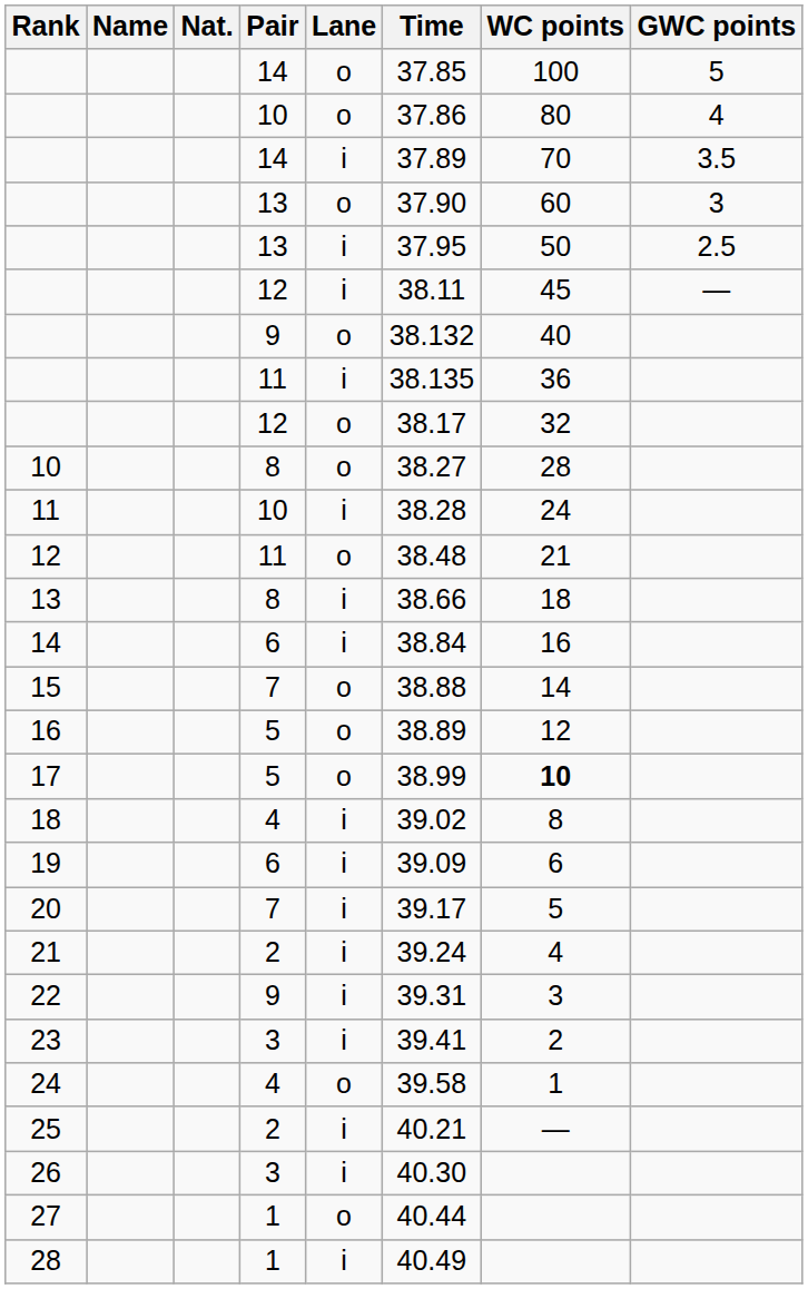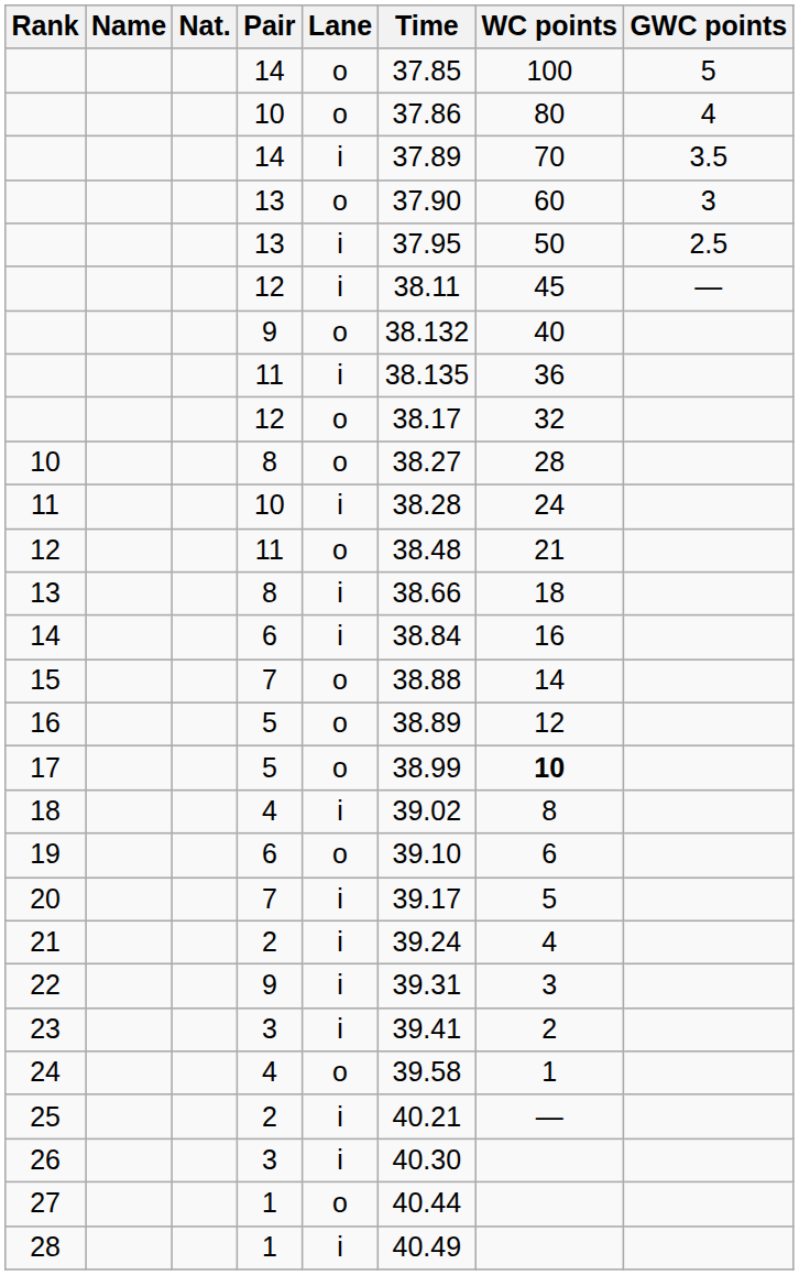 <table class="wikitable sortable" style="text-align:center">
 <tr>
 <th>Rank</th>
 <th>Name</th>
 <th>Nat.</th>
 <th>Pair</th>
 <th>Lane</th>
 <th>Time</th>
 <th>WC points</th>
 <th>GWC points</th>
 </tr>
 <tr>
 <td></td>
 <td align=left></td>
 <td></td>
 <td>14</td>
 <td>o</td>
 <td>37.85</td>
 <td>100</td>
 <td>5</td>
 </tr>
 <tr>
 <td></td>
 <td align=left></td>
 <td></td>
 <td>10</td>
 <td>o</td>
 <td>37.86</td>
 <td>80</td>
 <td>4</td>
 </tr>
 <tr>
 <td></td>
 <td align=left></td>
 <td></td>
 <td>14</td>
 <td>i</td>
 <td>37.89</td>
 <td>70</td>
 <td>3.5</td>
 </tr>
 <tr>
 <td></td>
 <td align=left></td>
 <td></td>
 <td>13</td>
 <td>o</td>
 <td>37.90</td>
 <td>60</td>
 <td>3</td>
 </tr>
 <tr>
 <td></td>
 <td align=left></td>
 <td></td>
 <td>13</td>
 <td>i</td>
 <td>37.95</td>
 <td>50</td>
 <td>2.5</td>
 </tr>
 <tr>
 <td></td>
 <td align=left></td>
 <td></td>
 <td>12</td>
 <td>i</td>
 <td>38.11</td>
 <td>45</td>
 <td>—</td>
 </tr>
 <tr>
 <td></td>
 <td align=left></td>
 <td></td>
 <td>9</td>
 <td>o</td>
 <td>38.132</td>
 <td>40</td>
 <td></td>
 </tr>
 <tr>
 <td></td>
 <td align=left></td>
 <td></td>
 <td>11</td>
 <td>i</td>
 <td>38.135</td>
 <td>36</td>
 <td></td>
 </tr>
 <tr>
 <td></td>
 <td align=left></td>
 <td></td>
 <td>12</td>
 <td>o</td>
 <td>38.17</td>
 <td>32</td>
 <td></td>
 </tr>
 <tr>
 <td>10</td>
 <td align=left></td>
 <td></td>
 <td>8</td>
 <td>o</td>
 <td>38.27</td>
 <td>28</td>
 <td></td>
 </tr>
 <tr>
 <td>11</td>
 <td align=left></td>
 <td></td>
 <td>10</td>
 <td>i</td>
 <td>38.28</td>
 <td>24</td>
 <td></td>
 </tr>
 <tr>
 <td>12</td>
 <td align=left></td>
 <td></td>
 <td>11</td>
 <td>o</td>
 <td>38.48</td>
 <td>21</td>
 <td></td>
 </tr>
 <tr>
 <td>13</td>
 <td align=left></td>
 <td></td>
 <td>8</td>
 <td>i</td>
 <td>38.66</td>
 <td>18</td>
 <td></td>
 </tr>
 <tr>
 <td>14</td>
 <td align=left></td>
 <td></td>
 <td>6</td>
 <td>i</td>
 <td>38.84</td>
 <td>16</td>
 <td></td>
 </tr>
 <tr>
 <td>15</td>
 <td align=left></td>
 <td></td>
 <td>7</td>
 <td>o</td>
 <td>38.88</td>
 <td>14</td>
 <td></td>
 </tr>
 <tr>
 <td>16</td>
 <td align=left></td>
 <td></td>
 <td>5</td>
 <td>o</td>
 <td>38.89</td>
 <td>12</td>
 <td></td>
 </tr>
 <tr>
 <td>17</td>
 <td align=left></td>
 <td></td>
 <td>5</td>
 <td>o</td>
 <td>38.99</td>
 <td><strong>10</strong></td>
 <td></td>
 </tr>
 <tr>
 <td>18</td>
 <td align=left></td>
 <td></td>
 <td>4</td>
 <td>i</td>
 <td>39.02</td>
 <td>8</td>
 <td></td>
 </tr>
 <tr>
 <td>19</td>
 <td align=left></td>
 <td></td>
 <td>6</td>
-<td>i</td>
-<td>39.09</td>
+<td>o</td>
+<td>39.10</td>
 <td>6</td>
 <td></td>
 </tr>
 <tr>
 <td>20</td>
 <td align=left></td>
 <td></td>
 <td>7</td>
 <td>i</td>
 <td>39.17</td>
 <td>5</td>
 <td></td>
 </tr>
 <tr>
 <td>21</td>
 <td align=left></td>
 <td></td>
 <td>2</td>
 <td>i</td>
 <td>39.24</td>
 <td>4</td>
 <td></td>
 </tr>
 <tr>
 <td>22</td>
 <td align=left></td>
 <td></td>
 <td>9</td>
 <td>i</td>
 <td>39.31</td>
 <td>3</td>
 <td></td>
 </tr>
 <tr>
 <td>23</td>
 <td align=left></td>
 <td></td>
 <td>3</td>
 <td>i</td>
 <td>39.41</td>
 <td>2</td>
 <td></td>
 </tr>
 <tr>
 <td>24</td>
 <td align=left></td>
 <td></td>
 <td>4</td>
 <td>o</td>
 <td>39.58</td>
 <td>1</td>
 <td></td>
 </tr>
 <tr>
 <td>25</td>
 <td align=left></td>
 <td></td>
 <td>2</td>
 <td>i</td>
 <td>40.21</td>
 <td>—</td>
 <td></td>
 </tr>
 <tr>
 <td>26</td>
 <td align=left></td>
 <td></td>
 <td>3</td>
 <td>i</td>
 <td>40.30</td>
 <td></td>
 <td></td>
 </tr>
 <tr>
 <td>27</td>
 <td align=left></td>
 <td></td>
 <td>1</td>
 <td>o</td>
 <td>40.44</td>
 <td></td>
 <td></td>
 </tr>
 <tr>
 <td>28</td>
 <td align=left></td>
 <td></td>
 <td>1</td>
 <td>i</td>
 <td>40.49</td>
 <td></td>
 <td></td>
 </tr>
 </table>
